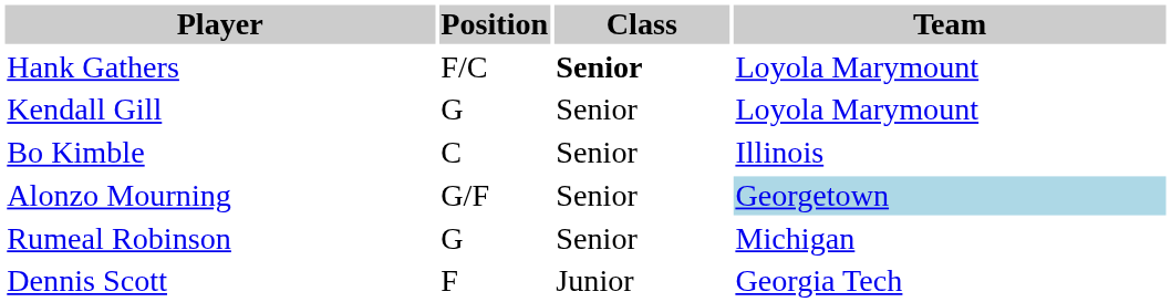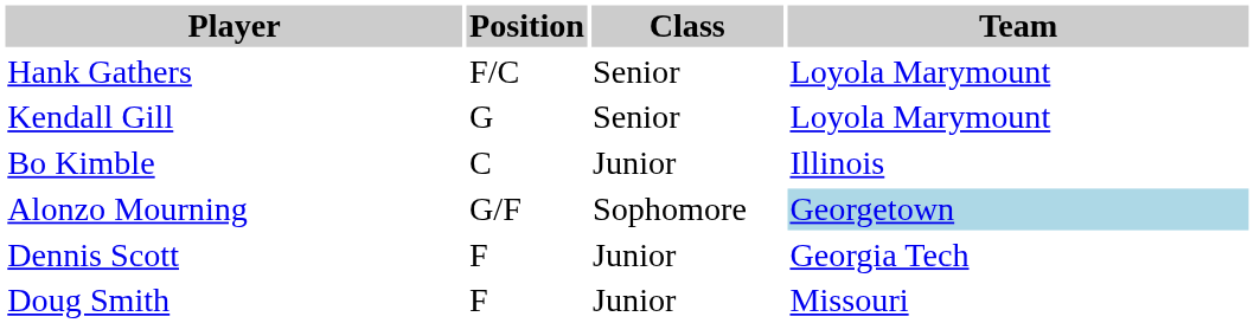 <table style="width:600px" "border:'1' 'solid' 'gray'">
 <tr>
 <th bgcolor="#CCCCCC" style="width:40%">Player</th>
 <th bgcolor="#CCCCCC" style="width:4%">Position</th>
 <th bgcolor="#CCCCCC" style="width:16%">Class</th>
 <th bgcolor="#CCCCCC" style="width:40%">Team</th>
 </tr>
 <tr>
 <td><a href='#'>Hank Gathers</a></td>
 <td>F/C</td>
-<td><strong>Senior</strong></td>
+<td>Senior</td>
 <td><a href='#'>Loyola Marymount</a></td>
 </tr>
 <tr>
 <td><a href='#'>Kendall Gill</a></td>
 <td>G</td>
 <td>Senior</td>
 <td><a href='#'>Loyola Marymount</a></td>
 </tr>
 <tr>
 <td><a href='#'>Bo Kimble</a></td>
 <td>C</td>
-<td>Senior</td>
+<td>Junior</td>
 <td><a href='#'>Illinois</a></td>
 </tr>
 <tr>
 <td><a href='#'>Alonzo Mourning</a></td>
 <td>G/F</td>
-<td>Senior</td>
+<td>Sophomore</td>
 <td style="background: lightblue;"><a href='#'>Georgetown</a></td>
-</tr>
-<tr>
-<td><a href='#'>Rumeal Robinson</a></td>
-<td>G</td>
-<td>Senior</td>
-<td><a href='#'>Michigan</a></td>
 </tr>
 <tr>
 <td><a href='#'>Dennis Scott</a></td>
 <td>F</td>
 <td>Junior</td>
 <td><a href='#'>Georgia Tech</a></td>
 </tr>
+<tr>
+<td><a href='#'>Doug Smith</a></td>
+<td>F</td>
+<td>Junior</td>
+<td><a href='#'>Missouri</a></td>
+</tr>
 </table>
